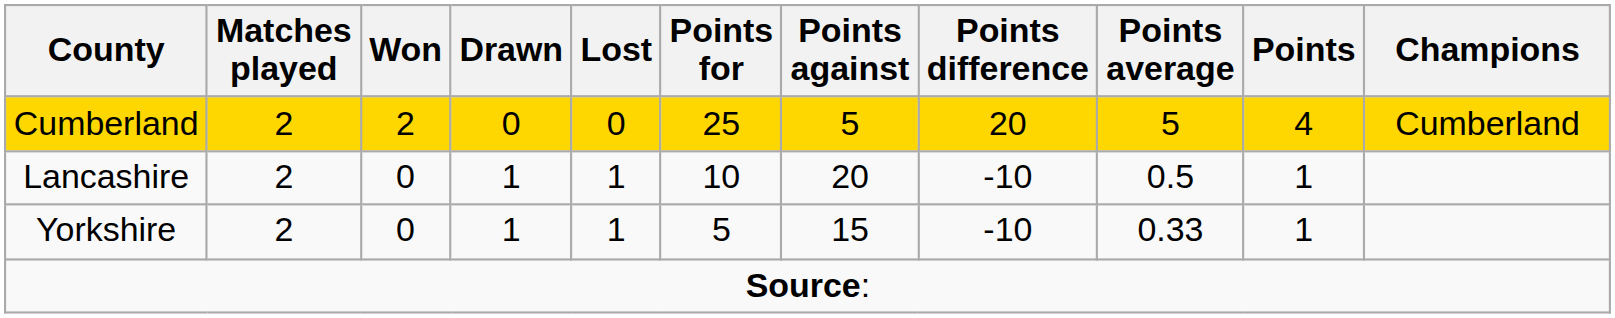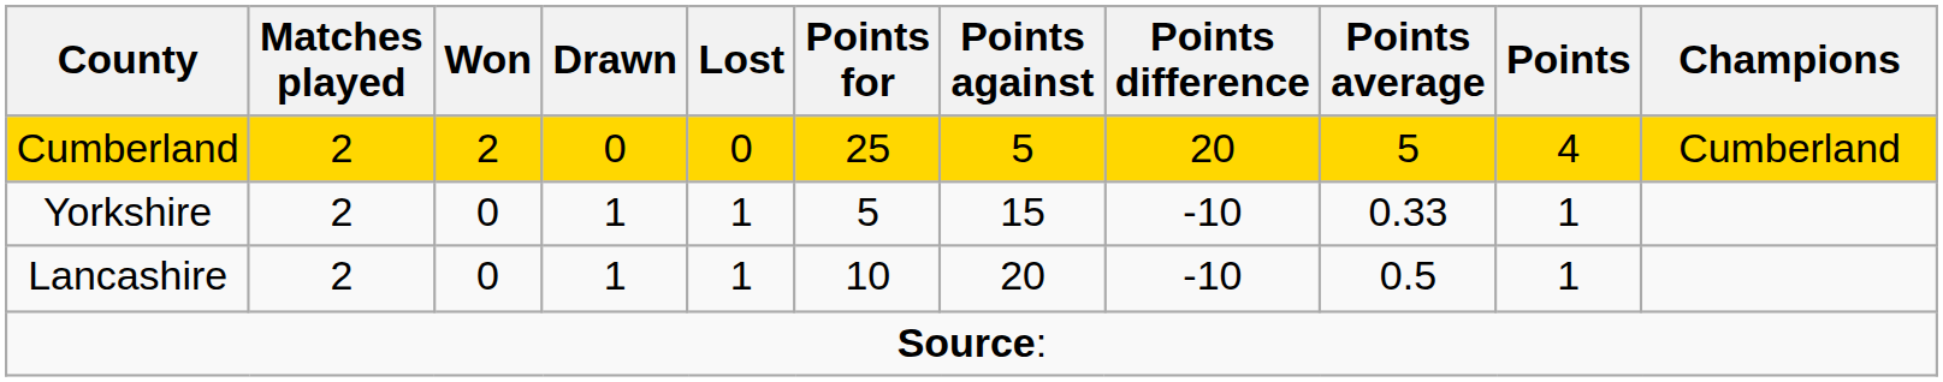 <table class="wikitable plainrowheaders" style="text-align: center; width: 60%">
 <tr>
 <th scope="col" style="width: 5%;">County</th>
 <th scope="col" style="width: 5%;">Matches played</th>
 <th scope="col" style="width: 5%;">Won</th>
 <th scope="col" style="width: 5%;">Drawn</th>
 <th scope="col" style="width: 5%;">Lost</th>
 <th scope="col" style="width: 5%;">Points for</th>
 <th scope="col" style="width: 5%;">Points against</th>
 <th scope="col" style="width: 5%;">Points difference</th>
 <th scope="col" style="width: 5%;">Points average</th>
 <th scope="col" style="width: 5%;">Points</th>
 <th scope="col" style="width: 15%;">Champions</th>
 </tr>
 <tr style="background: gold;">
 <td>Cumberland</td>
 <td>2</td>
 <td>2</td>
 <td>0</td>
 <td>0</td>
 <td>25</td>
 <td>5</td>
 <td>20</td>
 <td>5</td>
 <td>4</td>
 <td>Cumberland</td>
 </tr>
 <tr>
+<td>Yorkshire</td>
+<td>2</td>
+<td>0</td>
+<td>1</td>
+<td>1</td>
+<td>5</td>
+<td>15</td>
+<td>-10</td>
+<td>0.33</td>
+<td>1</td>
+<td></td>
+</tr>
+<tr>
 <td>Lancashire</td>
 <td>2</td>
 <td>0</td>
 <td>1</td>
 <td>1</td>
 <td>10</td>
 <td>20</td>
 <td>-10</td>
 <td>0.5</td>
 <td>1</td>
 <td></td>
 </tr>
 <tr>
-<td>Yorkshire</td>
-<td>2</td>
-<td>0</td>
-<td>1</td>
-<td>1</td>
-<td>5</td>
-<td>15</td>
-<td>-10</td>
-<td>0.33</td>
-<td>1</td>
-<td></td>
-</tr>
-<tr>
 <td colspan="11"><strong>Source</strong>:</td>
 </tr>
 </table>
